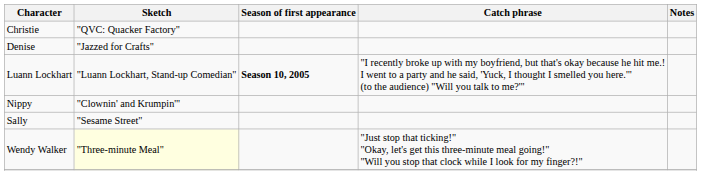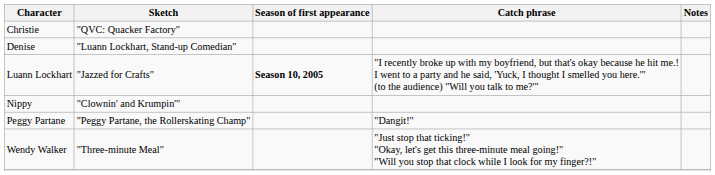 <table class="wikitable" style="font-size: 95%;">
 <tr>
 <th>Character</th>
 <th>Sketch</th>
 <th>Season of first appearance</th>
 <th>Catch phrase</th>
 <th>Notes</th>
 </tr>
 <tr>
 <td>Christie</td>
 <td>"QVC: Quacker Factory"</td>
 <td></td>
 <td></td>
 <td></td>
 </tr>
 <tr>
 <td>Denise</td>
-<td>"Jazzed for Crafts"</td>
+<td>"Luann Lockhart, Stand-up Comedian"</td>
 <td></td>
 <td></td>
 <td></td>
 </tr>
 <tr>
 <td>Luann Lockhart</td>
-<td>"Luann Lockhart, Stand-up Comedian"</td>
+<td>"Jazzed for Crafts"</td>
 <td><strong>Season 10, 2005</strong></td>
 <td>"I recently broke up with my boyfriend, but that's okay because he hit me.!<br>I went to a party and he said, 'Yuck, I thought I smelled you here.'" <br> (to the audience) "Will you talk to me?'"</td>
 <td></td>
 </tr>
 <tr>
 <td>Nippy</td>
 <td>"Clownin' and Krumpin'"</td>
 <td></td>
 <td></td>
 <td></td>
 </tr>
 <tr>
-<td>Sally</td>
-<td>"Sesame Street"</td>
+<td>Peggy Partane</td>
+<td>"Peggy Partane, the Rollerskating Champ"</td>
 <td></td>
-<td></td>
+<td>"Dangit!"</td>
 <td></td>
 </tr>
 <tr>
 <td>Wendy Walker</td>
-<td style="background: lightyellow;">"Three-minute Meal"</td>
+<td>"Three-minute Meal"</td>
 <td></td>
 <td>"Just stop that ticking!" <br> "Okay, let's get this three-minute meal going!" <br> "Will you stop that clock while I look for my finger?!"</td>
 <td></td>
 </tr>
 <tr>
 </tr>
 <tr>
 </tr>
 </table>
